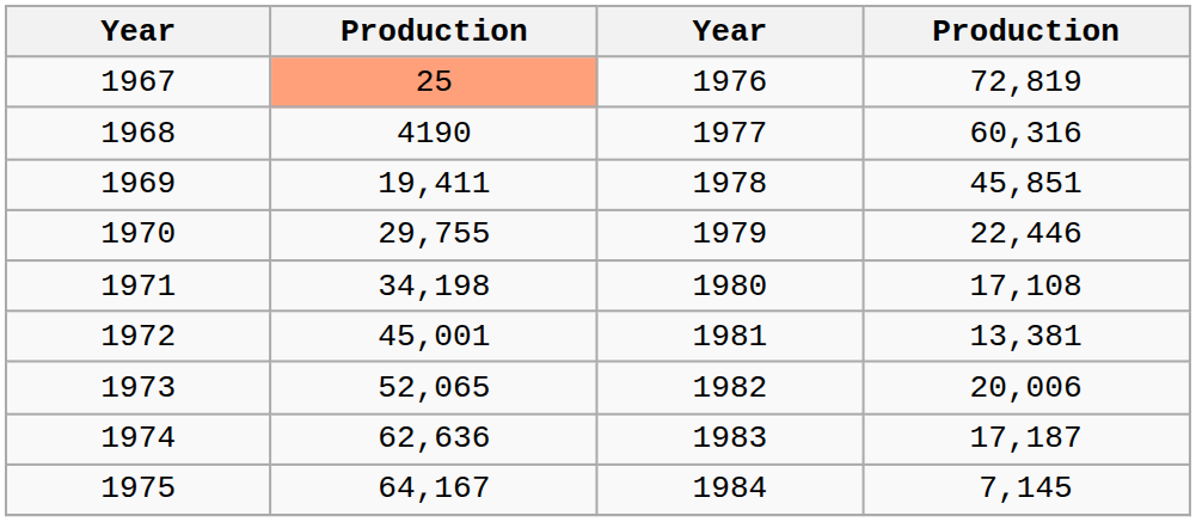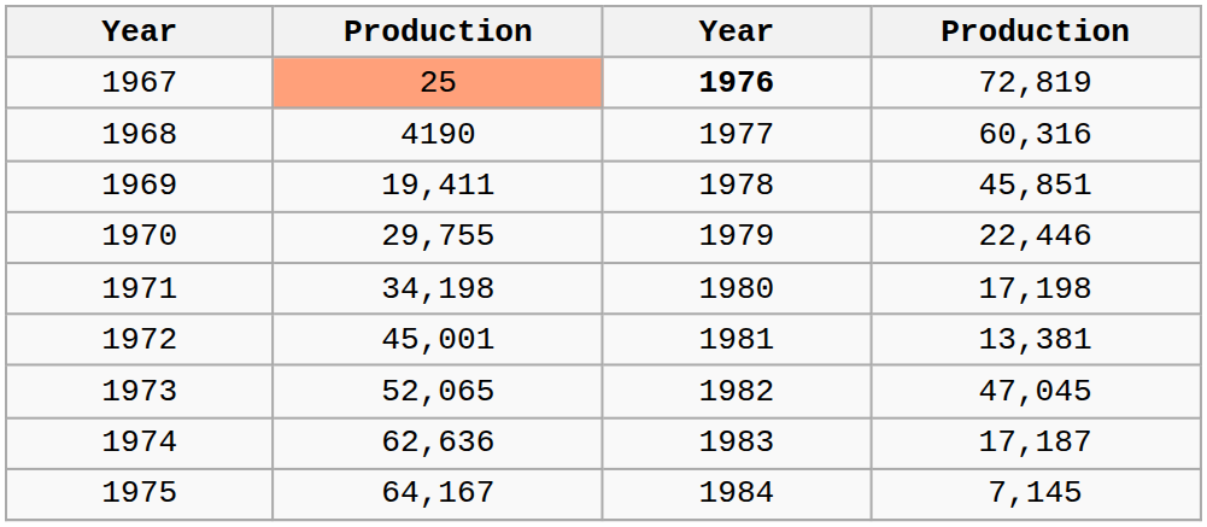 <table class="wikitable" style="text-align:center;">
 <tr>
 <th style="width:8em">Year</th>
 <th style="width:10em">Production</th>
 <th style="width:8em">Year</th>
 <th style="width:10em">Production</th>
 </tr>
 <tr>
 <td>1967</td>
 <td style="background: lightsalmon;">25</td>
-<td>1976</td>
+<td><strong>1976</strong></td>
 <td>72,819</td>
 </tr>
 <tr>
 <td>1968</td>
 <td>4190</td>
 <td>1977</td>
 <td>60,316</td>
 </tr>
 <tr>
 <td>1969</td>
 <td>19,411</td>
 <td>1978</td>
 <td>45,851</td>
 </tr>
 <tr>
 <td>1970</td>
 <td>29,755</td>
 <td>1979</td>
 <td>22,446</td>
 </tr>
 <tr>
 <td>1971</td>
 <td>34,198</td>
 <td>1980</td>
-<td>17,108</td>
+<td>17,198</td>
 </tr>
 <tr>
 <td>1972</td>
 <td>45,001</td>
 <td>1981</td>
 <td>13,381</td>
 </tr>
 <tr>
 <td>1973</td>
 <td>52,065</td>
 <td>1982</td>
-<td>20,006</td>
+<td>47,045</td>
 </tr>
 <tr>
 <td>1974</td>
 <td>62,636</td>
 <td>1983</td>
 <td>17,187</td>
 </tr>
 <tr>
 <td>1975</td>
 <td>64,167</td>
 <td>1984</td>
 <td>7,145</td>
 </tr>
 <tr>
 </tr>
 </table>
